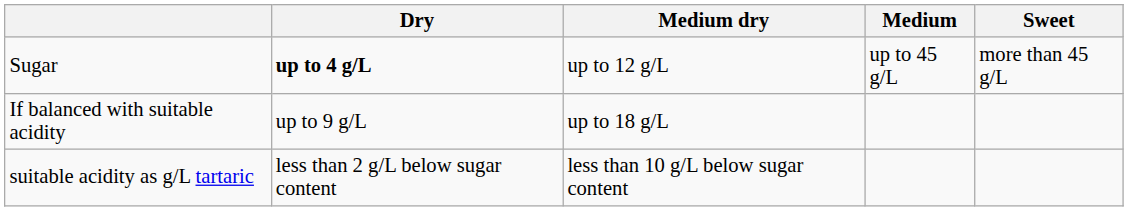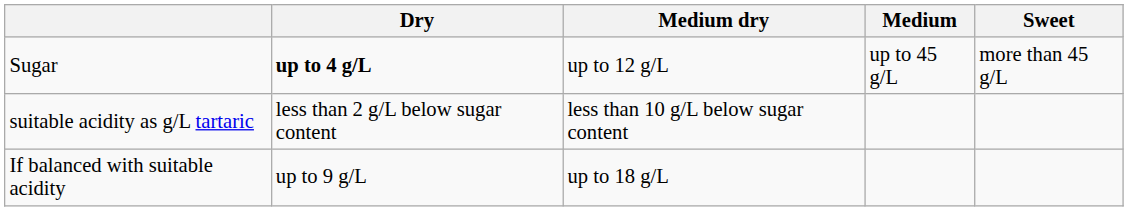 <table class="wikitable">
 <tr>
 <th></th>
 <th>Dry</th>
 <th>Medium dry</th>
 <th>Medium</th>
 <th>Sweet</th>
 </tr>
 <tr>
 <td>Sugar</td>
 <td><strong>up to 4 g/L</strong></td>
 <td>up to 12 g/L</td>
 <td>up to 45 g/L</td>
 <td>more than 45 g/L</td>
 </tr>
 <tr>
+<td>suitable acidity as g/L <a href='#'>tartaric</a></td>
+<td>less than 2 g/L below sugar content</td>
+<td>less than 10 g/L below sugar content</td>
+<td></td>
+<td></td>
+</tr>
+<tr>
 <td>If balanced with suitable acidity</td>
 <td>up to 9 g/L</td>
 <td>up to 18 g/L</td>
 <td></td>
 <td></td>
 </tr>
-<tr>
-<td>suitable acidity as g/L <a href='#'>tartaric</a></td>
-<td>less than 2 g/L below sugar content</td>
-<td>less than 10 g/L below sugar content</td>
-<td></td>
-<td></td>
-</tr>
 </table>
